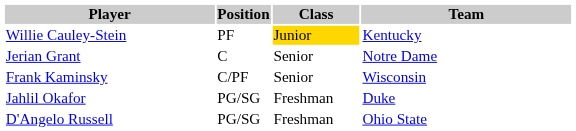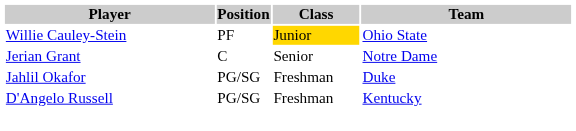 <table style="width:600px" "border:'1' 'solid' 'gray'">
 <tr>
 <th style="background:#ccc; width:40%;">Player</th>
 <th style="background:#ccc; width:4%;">Position</th>
 <th style="background:#ccc; width:16%;">Class</th>
 <th style="background:#ccc; width:40%;">Team</th>
 </tr>
 <tr>
 <td><a href='#'>Willie Cauley-Stein</a></td>
 <td>PF</td>
 <td style="background: gold;">Junior</td>
-<td><a href='#'>Kentucky</a></td>
+<td><a href='#'>Ohio State</a></td>
 </tr>
 <tr>
 <td><a href='#'>Jerian Grant</a></td>
 <td>C</td>
 <td>Senior</td>
 <td><a href='#'>Notre Dame</a></td>
-</tr>
-<tr>
-<td><a href='#'>Frank Kaminsky</a></td>
-<td>C/PF</td>
-<td>Senior</td>
-<td><a href='#'>Wisconsin</a></td>
 </tr>
 <tr>
 <td><a href='#'>Jahlil Okafor</a></td>
 <td>PG/SG</td>
 <td>Freshman</td>
 <td><a href='#'>Duke</a></td>
 </tr>
 <tr>
 <td><a href='#'>D'Angelo Russell</a></td>
 <td>PG/SG</td>
 <td>Freshman</td>
-<td><a href='#'>Ohio State</a></td>
+<td><a href='#'>Kentucky</a></td>
 </tr>
 </table>
